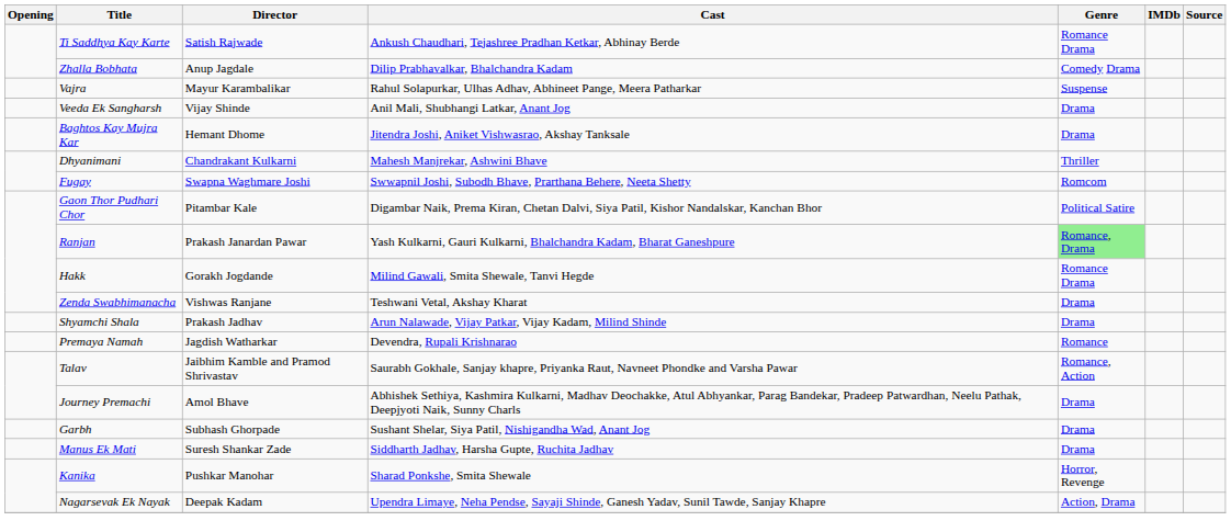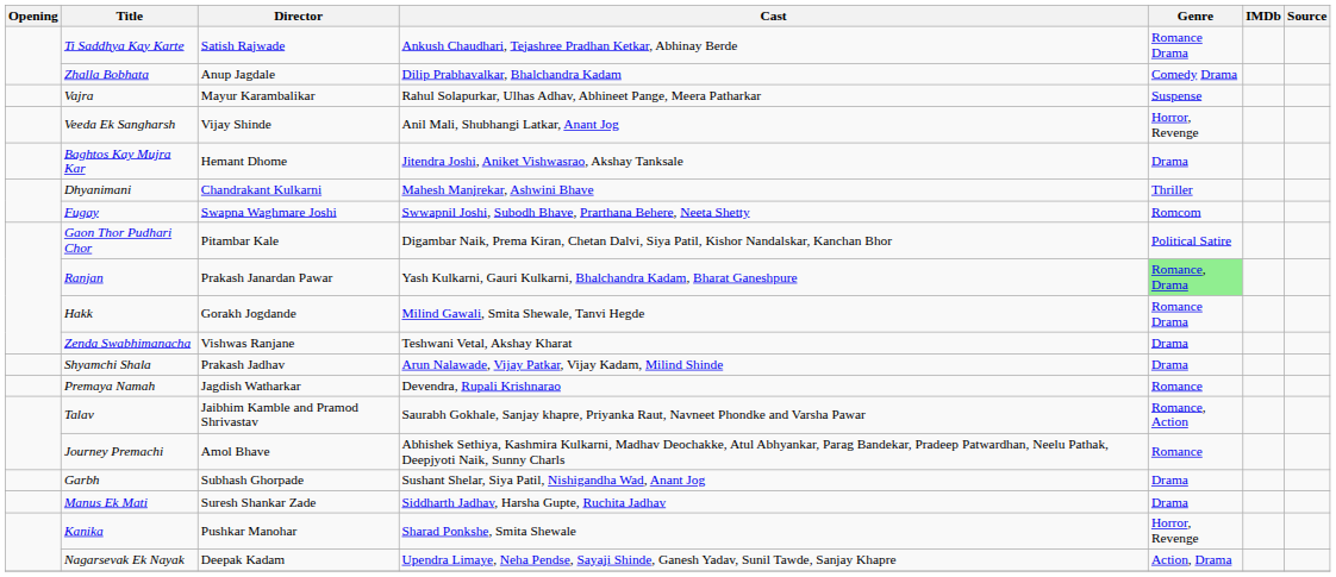 <table class="wikitable sortable">
 <tr>
 <th>Opening</th>
 <th>Title</th>
 <th>Director</th>
 <th>Cast</th>
 <th>Genre</th>
 <th>IMDb</th>
 <th>Source</th>
 </tr>
 <tr>
 <td rowspan=2></td>
 <td><em><a href='#'>Ti Saddhya Kay Karte</a></em></td>
 <td><a href='#'>Satish Rajwade</a></td>
 <td><a href='#'>Ankush Chaudhari</a>, <a href='#'>Tejashree Pradhan Ketkar</a>, Abhinay Berde</td>
 <td><a href='#'>Romance</a> <a href='#'>Drama</a></td>
 <td></td>
 <td></td>
 </tr>
 <tr>
 <td><em><a href='#'>Zhalla Bobhata</a></em></td>
 <td>Anup Jagdale</td>
 <td><a href='#'>Dilip Prabhavalkar</a>, <a href='#'>Bhalchandra Kadam</a></td>
 <td><a href='#'>Comedy</a> <a href='#'>Drama</a></td>
 <td></td>
 <td></td>
 </tr>
 <tr>
 <td></td>
 <td><em>Vajra</em></td>
 <td>Mayur Karambalikar</td>
 <td>Rahul Solapurkar, Ulhas Adhav, Abhineet Pange, Meera Patharkar</td>
 <td><a href='#'>Suspense</a></td>
 <td></td>
 <td></td>
 </tr>
 <tr>
 <td></td>
 <td><em>Veeda Ek Sangharsh</em></td>
 <td>Vijay Shinde</td>
 <td>Anil Mali, Shubhangi Latkar, <a href='#'>Anant Jog</a></td>
-<td><a href='#'>Drama</a></td>
+<td><a href='#'>Horror</a>, Revenge</td>
 <td></td>
 <td></td>
 </tr>
 <tr>
 <td></td>
 <td><em><a href='#'>Baghtos Kay Mujra Kar</a></em></td>
 <td>Hemant Dhome</td>
 <td><a href='#'>Jitendra Joshi</a>, <a href='#'>Aniket Vishwasrao</a>, Akshay Tanksale</td>
 <td><a href='#'>Drama</a></td>
 <td></td>
 <td></td>
 </tr>
 <tr>
 <td rowspan=2></td>
 <td><em>Dhyanimani</em></td>
 <td><a href='#'>Chandrakant Kulkarni</a></td>
 <td><a href='#'>Mahesh Manjrekar</a>, <a href='#'>Ashwini Bhave</a></td>
 <td><a href='#'>Thriller</a></td>
 <td></td>
 <td></td>
 </tr>
 <tr>
 <td><em><a href='#'>Fugay</a></em></td>
 <td><a href='#'>Swapna Waghmare Joshi</a></td>
 <td><a href='#'>Swwapnil Joshi</a>, <a href='#'>Subodh Bhave</a>, <a href='#'>Prarthana Behere</a>, <a href='#'>Neeta Shetty</a></td>
 <td><a href='#'>Romcom</a></td>
 <td></td>
 <td></td>
 </tr>
 <tr>
 <td rowspan=4></td>
 <td><em><a href='#'>Gaon Thor Pudhari Chor</a></em></td>
 <td>Pitambar Kale</td>
 <td>Digambar Naik, Prema Kiran, Chetan Dalvi, Siya Patil, Kishor Nandalskar, Kanchan Bhor</td>
 <td><a href='#'>Political Satire</a></td>
 <td></td>
 <td></td>
 </tr>
 <tr>
 <td><em><a href='#'>Ranjan</a></em></td>
 <td>Prakash Janardan Pawar</td>
 <td>Yash Kulkarni, Gauri Kulkarni, <a href='#'>Bhalchandra Kadam</a>, <a href='#'>Bharat Ganeshpure</a></td>
 <td style="background: lightgreen;"><a href='#'>Romance</a>, <a href='#'>Drama</a></td>
 <td></td>
 <td></td>
 </tr>
 <tr>
 <td><em>Hakk</em></td>
 <td>Gorakh Jogdande</td>
 <td><a href='#'>Milind Gawali</a>, Smita Shewale, Tanvi Hegde</td>
 <td><a href='#'>Romance</a> <a href='#'>Drama</a></td>
 <td></td>
 <td></td>
 </tr>
 <tr>
 <td><em><a href='#'>Zenda Swabhimanacha</a></em></td>
 <td>Vishwas Ranjane</td>
 <td>Teshwani Vetal, Akshay Kharat</td>
 <td><a href='#'>Drama</a></td>
 <td></td>
 <td></td>
 </tr>
 <tr>
 <td></td>
 <td><em>Shyamchi Shala</em></td>
 <td>Prakash Jadhav</td>
 <td><a href='#'>Arun Nalawade</a>, <a href='#'>Vijay Patkar</a>, Vijay Kadam, <a href='#'>Milind Shinde</a></td>
 <td><a href='#'>Drama</a></td>
 <td></td>
 <td></td>
 </tr>
 <tr>
 <td></td>
 <td><em>Premaya Namah</em></td>
 <td>Jagdish Watharkar</td>
 <td>Devendra, <a href='#'>Rupali Krishnarao</a></td>
 <td><a href='#'>Romance</a></td>
 <td></td>
 <td></td>
 </tr>
 <tr>
 <td rowspan=2></td>
 <td><em>Talav</em></td>
 <td>Jaibhim Kamble and Pramod Shrivastav</td>
 <td>Saurabh Gokhale, Sanjay khapre, Priyanka Raut, Navneet Phondke and Varsha Pawar</td>
 <td><a href='#'>Romance</a>, <a href='#'>Action</a></td>
 <td></td>
 <td></td>
 </tr>
 <tr>
 <td><em>Journey Premachi</em></td>
 <td>Amol Bhave</td>
 <td>Abhishek Sethiya, Kashmira Kulkarni, Madhav Deochakke, Atul Abhyankar, Parag Bandekar, Pradeep Patwardhan, Neelu Pathak, Deepjyoti Naik, Sunny Charls</td>
-<td><a href='#'>Drama</a></td>
+<td><a href='#'>Romance</a></td>
 <td></td>
 <td></td>
 </tr>
 <tr>
 <td></td>
 <td><em>Garbh</em></td>
 <td>Subhash Ghorpade</td>
 <td>Sushant Shelar, Siya Patil, <a href='#'>Nishigandha Wad</a>, <a href='#'>Anant Jog</a></td>
 <td><a href='#'>Drama</a></td>
 <td></td>
 <td></td>
 </tr>
 <tr>
 <td></td>
 <td><em><a href='#'>Manus Ek Mati</a></em></td>
 <td>Suresh Shankar Zade</td>
 <td><a href='#'>Siddharth Jadhav</a>, Harsha Gupte, <a href='#'>Ruchita Jadhav</a></td>
 <td><a href='#'>Drama</a></td>
 <td></td>
 <td></td>
 </tr>
 <tr>
 <td rowspan=2></td>
 <td><em><a href='#'>Kanika</a></em></td>
 <td>Pushkar Manohar</td>
 <td><a href='#'>Sharad Ponkshe</a>, Smita Shewale</td>
 <td><a href='#'>Horror</a>, Revenge</td>
 <td></td>
 <td></td>
 </tr>
 <tr>
 <td><em>Nagarsevak Ek Nayak</em></td>
 <td>Deepak Kadam</td>
 <td><a href='#'>Upendra Limaye</a>, <a href='#'>Neha Pendse</a>, <a href='#'>Sayaji Shinde</a>, Ganesh Yadav, Sunil Tawde, Sanjay Khapre</td>
 <td><a href='#'>Action</a>, <a href='#'>Drama</a></td>
 <td></td>
 <td></td>
 </tr>
 <tr>
 </tr>
 </table>
